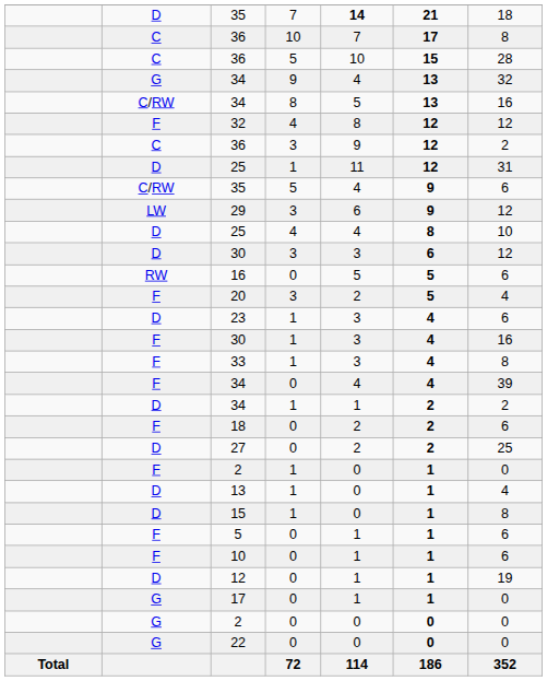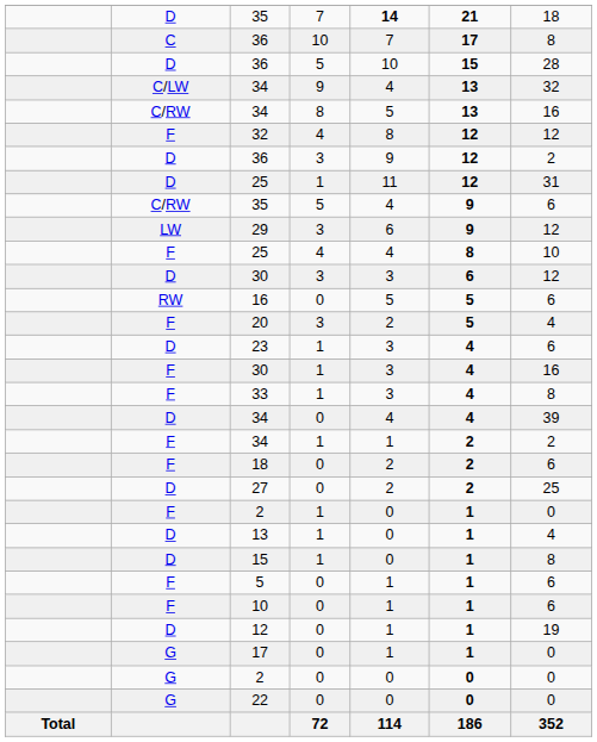 <table class="wikitable sortable" width ="50%">
 <tr align="center">
 </tr>
 <tr align="center" bgcolor="">
 <td></td>
 <td><a href='#'>D</a></td>
 <td>35</td>
 <td>7</td>
 <td><strong>14</strong></td>
 <td><strong>21</strong></td>
 <td>18</td>
 </tr>
 <tr align="center" bgcolor="f0f0f0">
 <td></td>
 <td><a href='#'>C</a></td>
 <td>36</td>
 <td>10</td>
 <td>7</td>
 <td><strong>17</strong></td>
 <td>8</td>
 </tr>
 <tr align="center" bgcolor="">
 <td></td>
-<td><a href='#'>C</a></td>
+<td><a href='#'>D</a></td>
 <td>36</td>
 <td>5</td>
 <td>10</td>
 <td><strong>15</strong></td>
 <td>28</td>
 </tr>
 <tr align="center" bgcolor="f0f0f0">
 <td></td>
-<td><a href='#'>G</a></td>
+<td><a href='#'>C</a>/<a href='#'>LW</a></td>
 <td>34</td>
 <td>9</td>
 <td>4</td>
 <td><strong>13</strong></td>
 <td>32</td>
 </tr>
 <tr align="center" bgcolor="">
 <td></td>
 <td><a href='#'>C</a>/<a href='#'>RW</a></td>
 <td>34</td>
 <td>8</td>
 <td>5</td>
 <td><strong>13</strong></td>
 <td>16</td>
 </tr>
 <tr align="center" bgcolor="f0f0f0">
 <td></td>
 <td><a href='#'>F</a></td>
 <td>32</td>
 <td>4</td>
 <td>8</td>
 <td><strong>12</strong></td>
 <td>12</td>
 </tr>
 <tr align="center" bgcolor="">
 <td></td>
-<td><a href='#'>C</a></td>
+<td><a href='#'>D</a></td>
 <td>36</td>
 <td>3</td>
 <td>9</td>
 <td><strong>12</strong></td>
 <td>2</td>
 </tr>
 <tr align="center" bgcolor="f0f0f0">
 <td></td>
 <td><a href='#'>D</a></td>
 <td>25</td>
 <td>1</td>
 <td>11</td>
 <td><strong>12</strong></td>
 <td>31</td>
 </tr>
 <tr align="center" bgcolor="">
 <td></td>
 <td><a href='#'>C</a>/<a href='#'>RW</a></td>
 <td>35</td>
 <td>5</td>
 <td>4</td>
 <td><strong>9</strong></td>
 <td>6</td>
 </tr>
 <tr align="center" bgcolor="f0f0f0">
 <td></td>
 <td><a href='#'>LW</a></td>
 <td>29</td>
 <td>3</td>
 <td>6</td>
 <td><strong>9</strong></td>
 <td>12</td>
 </tr>
 <tr align="center" bgcolor="">
 <td></td>
-<td><a href='#'>D</a></td>
+<td><a href='#'>F</a></td>
 <td>25</td>
 <td>4</td>
 <td>4</td>
 <td><strong>8</strong></td>
 <td>10</td>
 </tr>
 <tr align="center" bgcolor="f0f0f0">
 <td></td>
 <td><a href='#'>D</a></td>
 <td>30</td>
 <td>3</td>
 <td>3</td>
 <td><strong>6</strong></td>
 <td>12</td>
 </tr>
 <tr align="center" bgcolor="">
 <td></td>
 <td><a href='#'>RW</a></td>
 <td>16</td>
 <td>0</td>
 <td>5</td>
 <td><strong>5</strong></td>
 <td>6</td>
 </tr>
 <tr align="center" bgcolor="f0f0f0">
 <td></td>
 <td><a href='#'>F</a></td>
 <td>20</td>
 <td>3</td>
 <td>2</td>
 <td><strong>5</strong></td>
 <td>4</td>
 </tr>
 <tr align="center" bgcolor="">
 <td></td>
 <td><a href='#'>D</a></td>
 <td>23</td>
 <td>1</td>
 <td>3</td>
 <td><strong>4</strong></td>
 <td>6</td>
 </tr>
 <tr align="center" bgcolor="f0f0f0">
 <td></td>
 <td><a href='#'>F</a></td>
 <td>30</td>
 <td>1</td>
 <td>3</td>
 <td><strong>4</strong></td>
 <td>16</td>
 </tr>
 <tr align="center" bgcolor="">
 <td></td>
 <td><a href='#'>F</a></td>
 <td>33</td>
 <td>1</td>
 <td>3</td>
 <td><strong>4</strong></td>
 <td>8</td>
 </tr>
 <tr align="center" bgcolor="f0f0f0">
 <td></td>
-<td><a href='#'>F</a></td>
+<td><a href='#'>D</a></td>
 <td>34</td>
 <td>0</td>
 <td>4</td>
 <td><strong>4</strong></td>
 <td>39</td>
 </tr>
 <tr align="center" bgcolor="">
 <td></td>
-<td><a href='#'>D</a></td>
+<td><a href='#'>F</a></td>
 <td>34</td>
 <td>1</td>
 <td>1</td>
 <td><strong>2</strong></td>
 <td>2</td>
 </tr>
 <tr align="center" bgcolor="f0f0f0">
 <td></td>
 <td><a href='#'>F</a></td>
 <td>18</td>
 <td>0</td>
 <td>2</td>
 <td><strong>2</strong></td>
 <td>6</td>
 </tr>
 <tr align="center" bgcolor="">
 <td></td>
 <td><a href='#'>D</a></td>
 <td>27</td>
 <td>0</td>
 <td>2</td>
 <td><strong>2</strong></td>
 <td>25</td>
 </tr>
 <tr align="center" bgcolor="f0f0f0">
 <td></td>
 <td><a href='#'>F</a></td>
 <td>2</td>
 <td>1</td>
 <td>0</td>
 <td><strong>1</strong></td>
 <td>0</td>
 </tr>
 <tr align="center" bgcolor="">
 <td></td>
 <td><a href='#'>D</a></td>
 <td>13</td>
 <td>1</td>
 <td>0</td>
 <td><strong>1</strong></td>
 <td>4</td>
 </tr>
 <tr align="center" bgcolor="f0f0f0">
 <td></td>
 <td><a href='#'>D</a></td>
 <td>15</td>
 <td>1</td>
 <td>0</td>
 <td><strong>1</strong></td>
 <td>8</td>
 </tr>
 <tr align="center" bgcolor="">
 <td></td>
 <td><a href='#'>F</a></td>
 <td>5</td>
 <td>0</td>
 <td>1</td>
 <td><strong>1</strong></td>
 <td>6</td>
 </tr>
 <tr align="center" bgcolor="f0f0f0">
 <td></td>
 <td><a href='#'>F</a></td>
 <td>10</td>
 <td>0</td>
 <td>1</td>
 <td><strong>1</strong></td>
 <td>6</td>
 </tr>
 <tr align="center" bgcolor="">
 <td></td>
 <td><a href='#'>D</a></td>
 <td>12</td>
 <td>0</td>
 <td>1</td>
 <td><strong>1</strong></td>
 <td>19</td>
 </tr>
 <tr align="center" bgcolor="f0f0f0">
 <td></td>
 <td><a href='#'>G</a></td>
 <td>17</td>
 <td>0</td>
 <td>1</td>
 <td><strong>1</strong></td>
 <td>0</td>
 </tr>
 <tr align="center" bgcolor="">
 <td></td>
 <td><a href='#'>G</a></td>
 <td>2</td>
 <td>0</td>
 <td>0</td>
 <td><strong>0</strong></td>
 <td>0</td>
 </tr>
 <tr align="center" bgcolor="f0f0f0">
 <td></td>
 <td><a href='#'>G</a></td>
 <td>22</td>
 <td>0</td>
 <td>0</td>
 <td><strong>0</strong></td>
 <td>0</td>
 </tr>
 <tr>
 <th>Total</th>
 <th></th>
 <th></th>
 <th>72</th>
 <th>114</th>
 <th>186</th>
 <th>352</th>
 </tr>
 </table>
